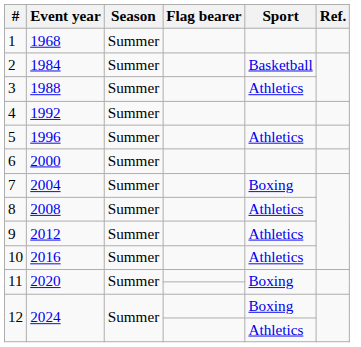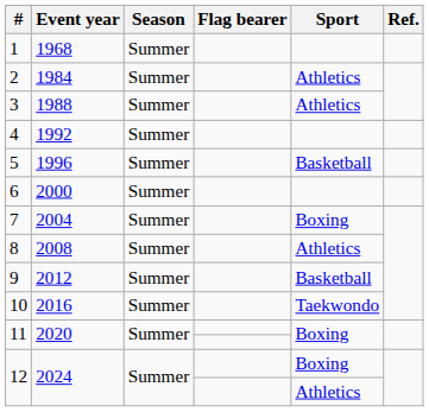 <table class="wikitable sortable">
 <tr>
 <th>#</th>
 <th>Event year</th>
 <th>Season</th>
 <th>Flag bearer</th>
 <th>Sport</th>
 <th>Ref.</th>
 </tr>
 <tr>
 <td>1</td>
 <td><a href='#'>1968</a></td>
 <td>Summer</td>
 <td></td>
 <td></td>
 <td></td>
 </tr>
 <tr>
 <td>2</td>
 <td><a href='#'>1984</a></td>
 <td>Summer</td>
 <td></td>
-<td><a href='#'>Basketball</a></td>
+<td><a href='#'>Athletics</a></td>
 <td rowspan=2></td>
 </tr>
 <tr>
 <td>3</td>
 <td><a href='#'>1988</a></td>
 <td>Summer</td>
 <td></td>
 <td><a href='#'>Athletics</a></td>
 </tr>
 <tr>
 <td>4</td>
 <td><a href='#'>1992</a></td>
 <td>Summer</td>
 <td></td>
 <td></td>
 <td></td>
 </tr>
 <tr>
 <td>5</td>
 <td><a href='#'>1996</a></td>
 <td>Summer</td>
 <td></td>
-<td><a href='#'>Athletics</a></td>
+<td><a href='#'>Basketball</a></td>
 <td></td>
 </tr>
 <tr>
 <td>6</td>
 <td><a href='#'>2000</a></td>
 <td>Summer</td>
 <td></td>
 <td></td>
 <td></td>
 </tr>
 <tr>
 <td>7</td>
 <td><a href='#'>2004</a></td>
 <td>Summer</td>
 <td></td>
 <td><a href='#'>Boxing</a></td>
 <td rowspan=4></td>
 </tr>
 <tr>
 <td>8</td>
 <td><a href='#'>2008</a></td>
 <td>Summer</td>
 <td></td>
 <td><a href='#'>Athletics</a></td>
 </tr>
 <tr>
 <td>9</td>
 <td><a href='#'>2012</a></td>
 <td>Summer</td>
 <td></td>
-<td><a href='#'>Athletics</a></td>
+<td><a href='#'>Basketball</a></td>
 </tr>
 <tr>
 <td>10</td>
 <td><a href='#'>2016</a></td>
 <td>Summer</td>
 <td></td>
-<td><a href='#'>Athletics</a></td>
+<td><a href='#'>Taekwondo</a></td>
 </tr>
 <tr>
 <td rowspan=2>11</td>
 <td rowspan=2><a href='#'>2020</a></td>
 <td rowspan=2>Summer</td>
 <td></td>
 <td rowspan=2><a href='#'>Boxing</a></td>
 <td rowspan=2></td>
 </tr>
 <tr>
 <td></td>
 </tr>
 <tr>
 <td rowspan=2>12</td>
 <td rowspan=2><a href='#'>2024</a></td>
 <td rowspan=2>Summer</td>
 <td></td>
 <td><a href='#'>Boxing</a></td>
 <td rowspan=2></td>
 </tr>
 <tr>
 <td></td>
 <td><a href='#'>Athletics</a></td>
 </tr>
 </table>
